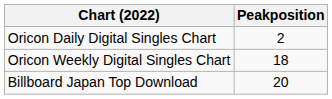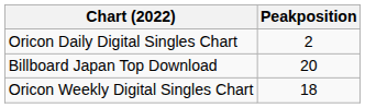 <table class="wikitable">
 <tr>
 <th>Chart (2022)</th>
 <th>Peakposition</th>
 </tr>
 <tr>
 <td>Oricon Daily Digital Singles Chart</td>
 <td style="text-align:center;">2</td>
 </tr>
 <tr>
+<td>Billboard Japan Top Download</td>
+<td style="text-align:center;">20</td>
+</tr>
+<tr>
 <td>Oricon Weekly Digital Singles Chart</td>
 <td style="text-align:center;">18</td>
 </tr>
-<tr>
-<td>Billboard Japan Top Download</td>
-<td style="text-align:center;">20</td>
-</tr>
 </table>
